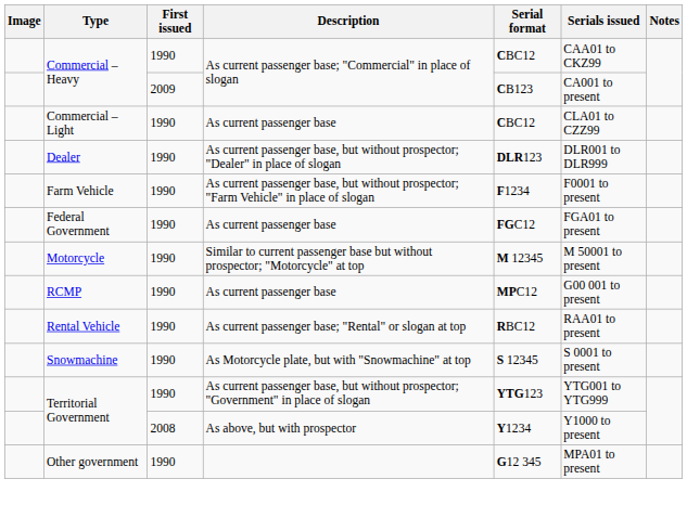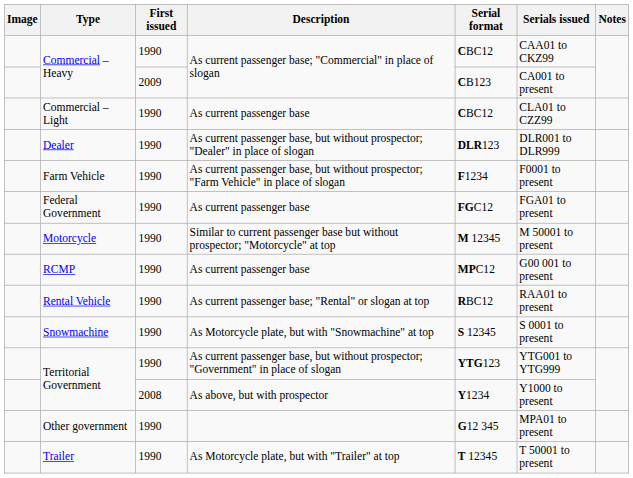 <table class="wikitable">
 <tr>
 <th>Image</th>
 <th>Type</th>
 <th>First issued</th>
 <th>Description</th>
 <th>Serial format</th>
 <th>Serials issued</th>
 <th>Notes</th>
 </tr>
 <tr>
 <td></td>
 <td rowspan="2"><a href='#'>Commercial</a> – Heavy</td>
 <td>1990</td>
 <td rowspan="2">As current passenger base; "Commercial" in place of slogan</td>
 <td><strong>C</strong>BC12</td>
 <td>CAA01 to CKZ99</td>
 <td rowspan="2"></td>
 </tr>
 <tr>
 <td></td>
 <td>2009</td>
 <td><strong>C</strong>B123</td>
 <td>CA001 to present</td>
 </tr>
 <tr>
 <td></td>
 <td>Commercial – Light</td>
 <td>1990</td>
 <td>As current passenger base</td>
 <td><strong>C</strong>BC12</td>
 <td>CLA01 to CZZ99</td>
 <td></td>
 </tr>
 <tr>
 <td></td>
 <td><a href='#'>Dealer</a></td>
 <td>1990</td>
 <td>As current passenger base, but without prospector; "Dealer" in place of slogan</td>
 <td><strong>DLR</strong>123</td>
 <td>DLR001 to DLR999</td>
 <td></td>
 </tr>
 <tr>
 <td></td>
 <td>Farm Vehicle</td>
 <td>1990</td>
 <td>As current passenger base, but without prospector; "Farm Vehicle" in place of slogan</td>
 <td><strong>F</strong>1234</td>
 <td>F0001 to present</td>
 <td></td>
 </tr>
 <tr>
 <td></td>
 <td>Federal Government</td>
 <td>1990</td>
 <td>As current passenger base</td>
 <td><strong>FG</strong>C12</td>
 <td>FGA01 to present</td>
 <td></td>
 </tr>
 <tr>
 <td></td>
 <td><a href='#'>Motorcycle</a></td>
 <td>1990</td>
 <td>Similar to current passenger base but without prospector; "Motorcycle" at top</td>
 <td><strong>M</strong> 12345</td>
 <td>M 50001 to present</td>
 <td></td>
 </tr>
 <tr>
 <td></td>
 <td><a href='#'>RCMP</a></td>
 <td>1990</td>
 <td>As current passenger base</td>
 <td><strong>MP</strong>C12</td>
 <td>G00 001 to present</td>
 <td></td>
 </tr>
 <tr>
 <td></td>
 <td><a href='#'>Rental Vehicle</a></td>
 <td>1990</td>
 <td>As current passenger base; "Rental" or slogan at top</td>
 <td><strong>R</strong>BC12</td>
 <td>RAA01 to present</td>
 <td></td>
 </tr>
 <tr>
 <td></td>
 <td><a href='#'>Snowmachine</a></td>
 <td>1990</td>
 <td>As Motorcycle plate, but with "Snowmachine" at top</td>
 <td><strong>S</strong> 12345</td>
 <td>S 0001 to present</td>
 <td></td>
 </tr>
 <tr>
 <td></td>
 <td rowspan="2">Territorial Government</td>
 <td>1990</td>
 <td>As current passenger base, but without prospector; "Government" in place of slogan</td>
 <td><strong>YTG</strong>123</td>
 <td>YTG001 to YTG999</td>
 <td rowspan="2"></td>
 </tr>
 <tr>
 <td></td>
 <td>2008</td>
 <td>As above, but with prospector</td>
 <td><strong>Y</strong>1234</td>
 <td>Y1000 to present</td>
 </tr>
 <tr>
 <td></td>
 <td>Other government</td>
 <td>1990</td>
 <td></td>
 <td><strong>G</strong>12 345</td>
 <td>MPA01 to present</td>
 <td></td>
 </tr>
+<tr>
+<td></td>
+<td><a href='#'>Trailer</a></td>
+<td>1990</td>
+<td>As Motorcycle plate, but with "Trailer" at top</td>
+<td><strong>T</strong> 12345</td>
+<td>T 50001 to present</td>
+<td></td>
+</tr>
 </table>
